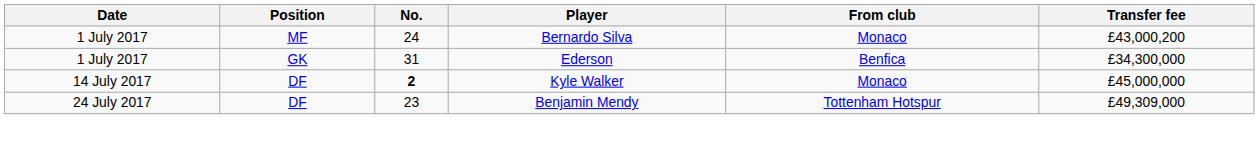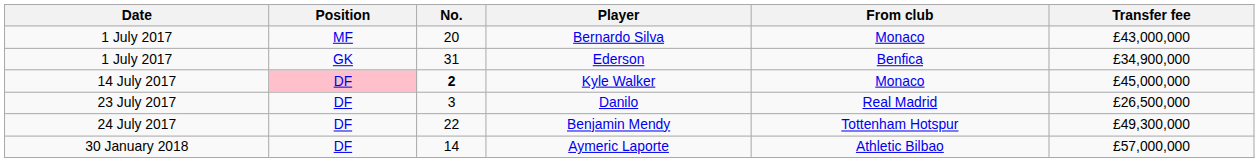 <table class="wikitable sortable" style="width:97%; text-align:center; font-size:85%; text-align:centre">
 <tr>
 <th>Date</th>
 <th>Position</th>
 <th>No.</th>
 <th>Player</th>
 <th>From club</th>
 <th>Transfer fee</th>
 </tr>
 <tr>
 <td>1 July 2017</td>
 <td><a href='#'>MF</a></td>
-<td>24</td>
+<td>20</td>
 <td> <a href='#'>Bernardo Silva</a></td>
 <td> <a href='#'>Monaco</a></td>
-<td>£43,000,200</td>
+<td>£43,000,000</td>
 </tr>
 <tr>
 <td>1 July 2017</td>
 <td><a href='#'>GK</a></td>
 <td>31</td>
 <td> <a href='#'>Ederson</a></td>
 <td> <a href='#'>Benfica</a></td>
-<td>£34,300,000</td>
+<td>£34,900,000</td>
 </tr>
 <tr>
 <td>14 July 2017</td>
-<td><a href='#'>DF</a></td>
+<td style="background: pink;"><a href='#'>DF</a></td>
 <td><strong>2</strong></td>
 <td> <a href='#'>Kyle Walker</a></td>
 <td> <a href='#'>Monaco</a></td>
 <td>£45,000,000</td>
 </tr>
 <tr>
+<td>23 July 2017</td>
+<td><a href='#'>DF</a></td>
+<td>3</td>
+<td> <a href='#'>Danilo</a></td>
+<td> <a href='#'>Real Madrid</a></td>
+<td>£26,500,000</td>
+</tr>
+<tr>
 <td>24 July 2017</td>
 <td><a href='#'>DF</a></td>
-<td>23</td>
+<td>22</td>
 <td> <a href='#'>Benjamin Mendy</a></td>
 <td> <a href='#'>Tottenham Hotspur</a></td>
-<td>£49,309,000</td>
+<td>£49,300,000</td>
+</tr>
+<tr>
+<td>30 January 2018</td>
+<td><a href='#'>DF</a></td>
+<td>14</td>
+<td> <a href='#'>Aymeric Laporte</a></td>
+<td> <a href='#'>Athletic Bilbao</a></td>
+<td>£57,000,000</td>
 </tr>
 </table>
